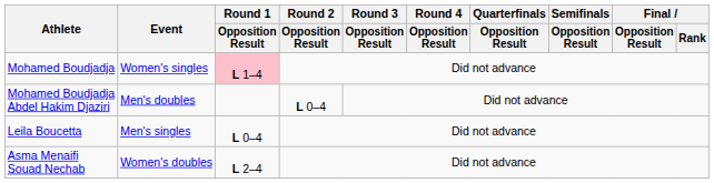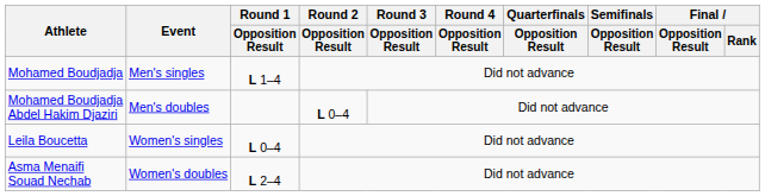 <table class="wikitable" style="font-size:90%">
 <tr>
 <th rowspan="2">Athlete</th>
 <th rowspan="2">Event</th>
 <th>Round 1</th>
 <th>Round 2</th>
 <th>Round 3</th>
 <th>Round 4</th>
 <th>Quarterfinals</th>
 <th>Semifinals</th>
 <th colspan=2>Final / </th>
 </tr>
 <tr style="font-size:95%">
 <th>Opposition<br>Result</th>
 <th>Opposition<br>Result</th>
 <th>Opposition<br>Result</th>
 <th>Opposition<br>Result</th>
 <th>Opposition<br>Result</th>
 <th>Opposition<br>Result</th>
 <th>Opposition<br>Result</th>
 <th>Rank</th>
 </tr>
 <tr align=center>
 <td align=left><a href='#'>Mohamed Boudjadja</a></td>
-<td align=left><a href='#'>Women's singles</a></td>
-<td style="background: pink;"><br><strong>L</strong> 1–4</td>
+<td align=left><a href='#'>Men's singles</a></td>
+<td><br><strong>L</strong> 1–4</td>
 <td colspan=7>Did not advance</td>
 </tr>
 <tr align=center>
 <td align=left><a href='#'>Mohamed Boudjadja</a><br><a href='#'>Abdel Hakim Djaziri</a></td>
 <td align=left><a href='#'>Men's doubles</a></td>
 <td></td>
 <td><br><strong>L</strong> 0–4</td>
 <td colspan=6>Did not advance</td>
 </tr>
 <tr align=center>
 <td align=left><a href='#'>Leila Boucetta</a></td>
-<td align=left><a href='#'>Men's singles</a></td>
+<td align=left><a href='#'>Women's singles</a></td>
 <td><br><strong>L</strong> 0–4</td>
 <td colspan=7>Did not advance</td>
 </tr>
 <tr align=center>
 <td align=left><a href='#'>Asma Menaifi</a><br><a href='#'>Souad Nechab</a></td>
 <td align=left><a href='#'>Women's doubles</a></td>
 <td><br><strong>L</strong> 2–4</td>
 <td colspan=7>Did not advance</td>
 </tr>
 </table>
